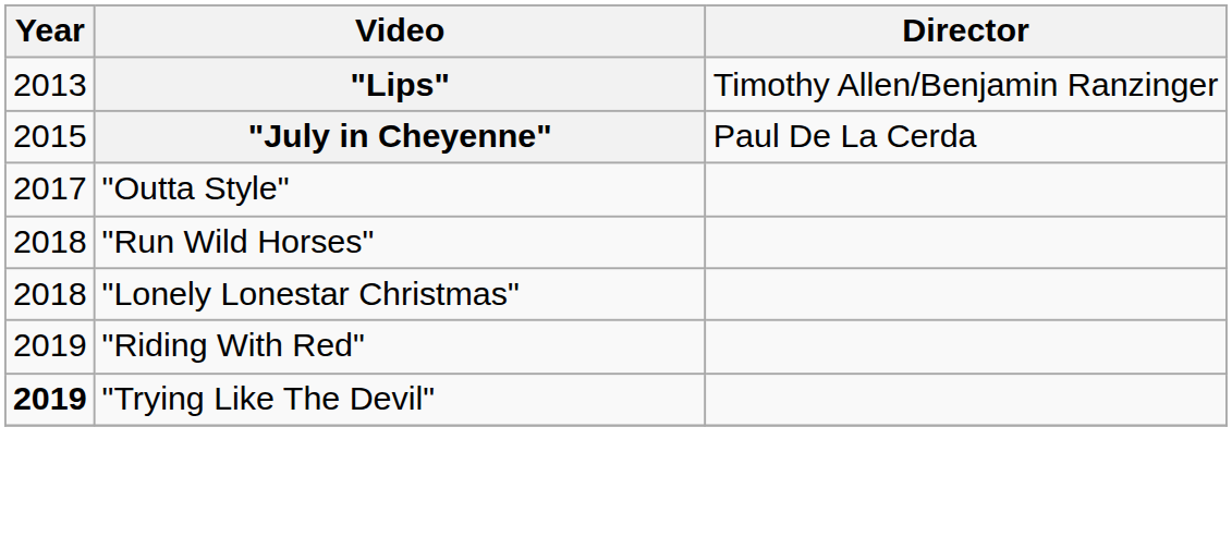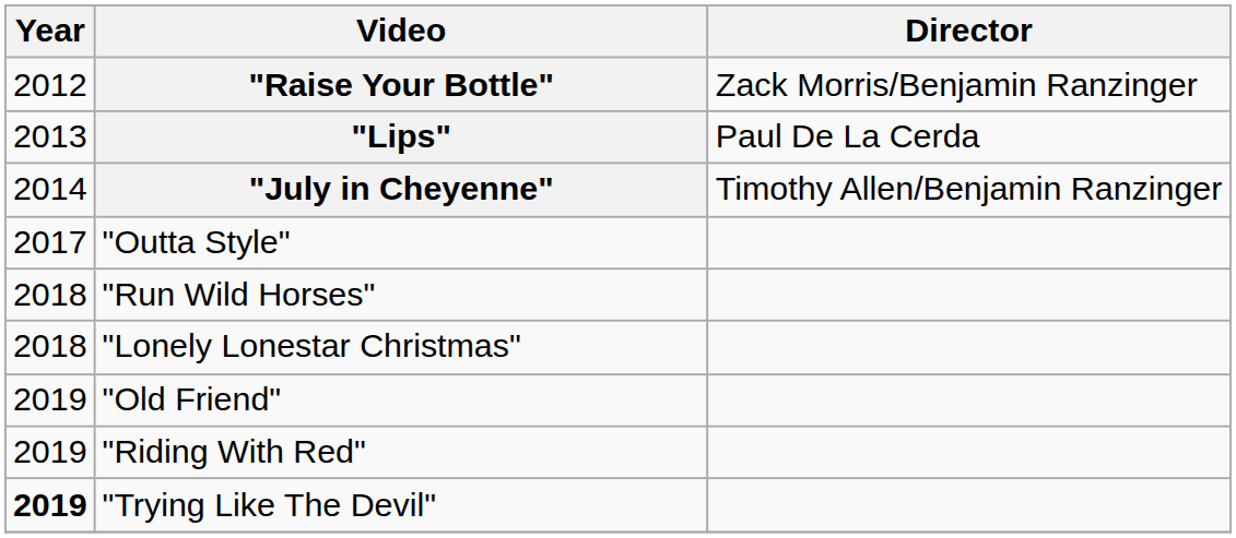 <table class="wikitable plainrowheaders">
 <tr>
 <th>Year</th>
 <th style="width:18em;">Video</th>
 <th>Director</th>
 </tr>
 <tr>
+<td>2012</td>
+<th scope="row">"Raise Your Bottle"</th>
+<td>Zack Morris/Benjamin Ranzinger</td>
+</tr>
+<tr>
 <td>2013</td>
 <th scope="row">"Lips"</th>
-<td>Timothy Allen/Benjamin Ranzinger</td>
+<td>Paul De La Cerda</td>
 </tr>
 <tr>
-<td>2015</td>
+<td>2014</td>
 <th scope="row">"July in Cheyenne"</th>
-<td>Paul De La Cerda</td>
+<td>Timothy Allen/Benjamin Ranzinger</td>
 </tr>
 <tr>
 <td>2017</td>
 <td>"Outta Style"</td>
 <td></td>
 </tr>
 <tr>
 <td>2018</td>
 <td>"Run Wild Horses"</td>
 <td></td>
 </tr>
 <tr>
 <td>2018</td>
 <td>"Lonely Lonestar Christmas"</td>
 <td></td>
 </tr>
 <tr>
 <td>2019</td>
+<td>"Old Friend"</td>
+<td></td>
+</tr>
+<tr>
+<td>2019</td>
 <td>"Riding With Red"</td>
 <td></td>
 </tr>
 <tr>
 <td><strong>2019</strong></td>
 <td>"Trying Like The Devil"</td>
 <td></td>
 </tr>
 <tr>
 </tr>
 </table>
